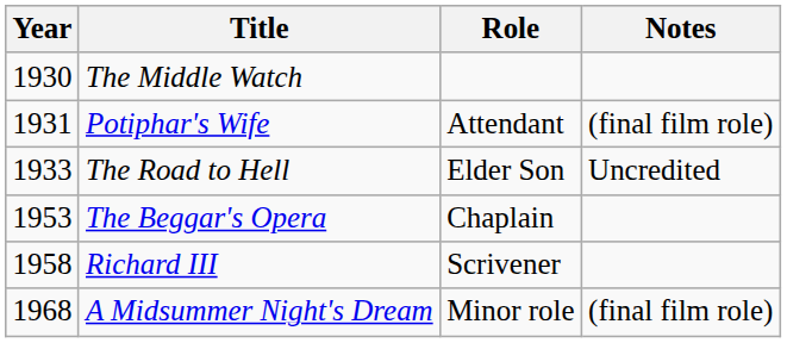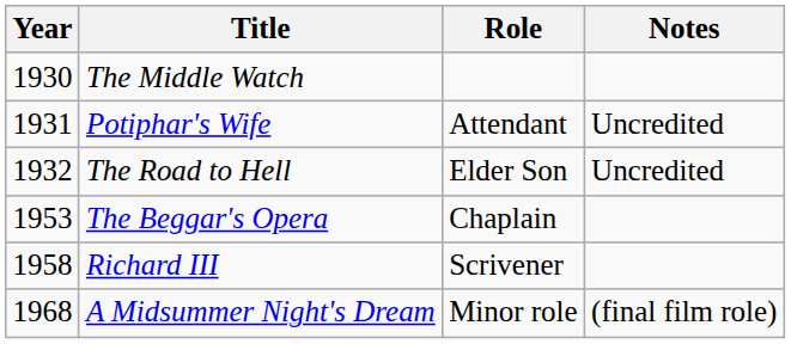 <table class="wikitable">
 <tr>
 <th>Year</th>
 <th>Title</th>
 <th>Role</th>
 <th>Notes</th>
 </tr>
 <tr>
 <td>1930</td>
 <td><em>The Middle Watch</em></td>
 <td></td>
 <td></td>
 </tr>
 <tr>
 <td>1931</td>
 <td><em><a href='#'>Potiphar's Wife</a></em></td>
 <td>Attendant</td>
-<td>(final film role)</td>
+<td>Uncredited</td>
 </tr>
 <tr>
-<td>1933</td>
+<td>1932</td>
 <td><em>The Road to Hell</em></td>
 <td>Elder Son</td>
 <td>Uncredited</td>
 </tr>
 <tr>
 <td>1953</td>
 <td><em><a href='#'>The Beggar's Opera</a></em></td>
 <td>Chaplain</td>
 <td></td>
 </tr>
 <tr>
 <td>1958</td>
 <td><em><a href='#'>Richard III</a></em></td>
 <td>Scrivener</td>
 <td></td>
 </tr>
 <tr>
 <td>1968</td>
 <td><em><a href='#'>A Midsummer Night's Dream</a></em></td>
 <td>Minor role</td>
 <td>(final film role)</td>
 </tr>
 </table>
